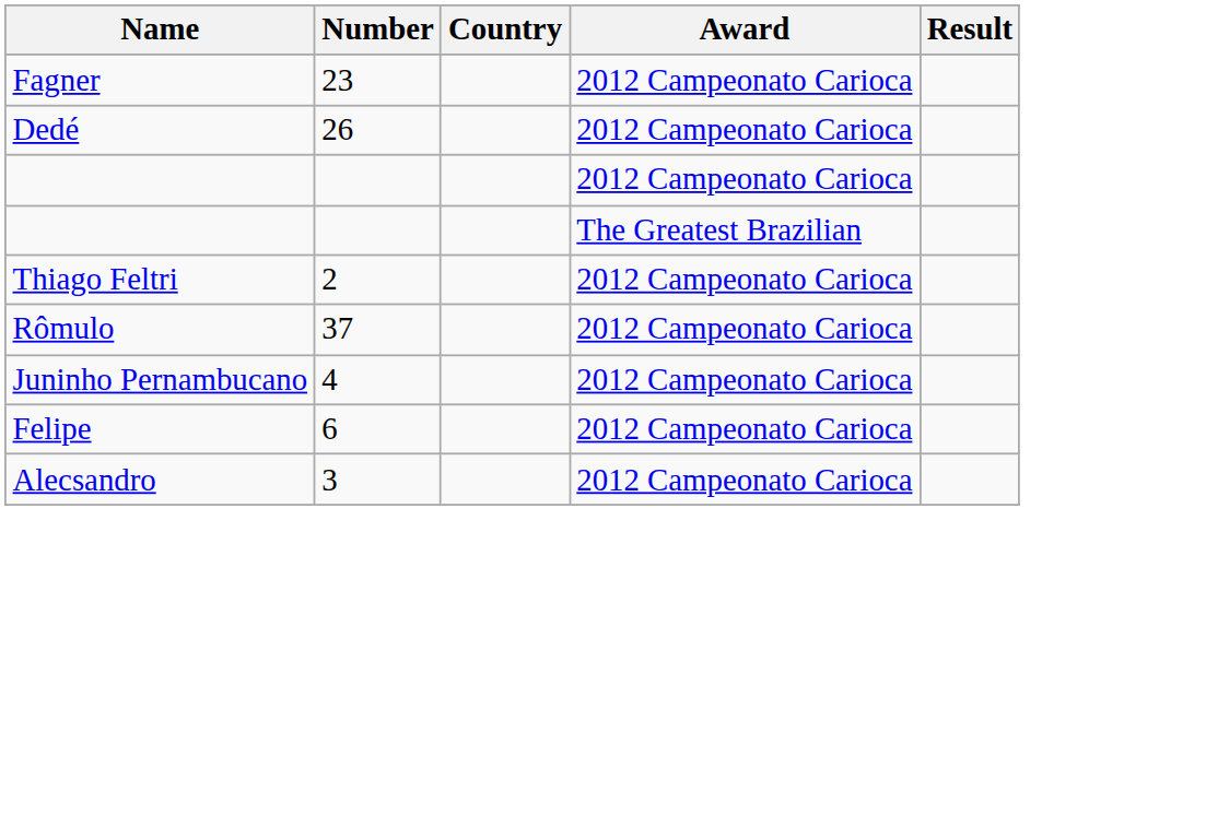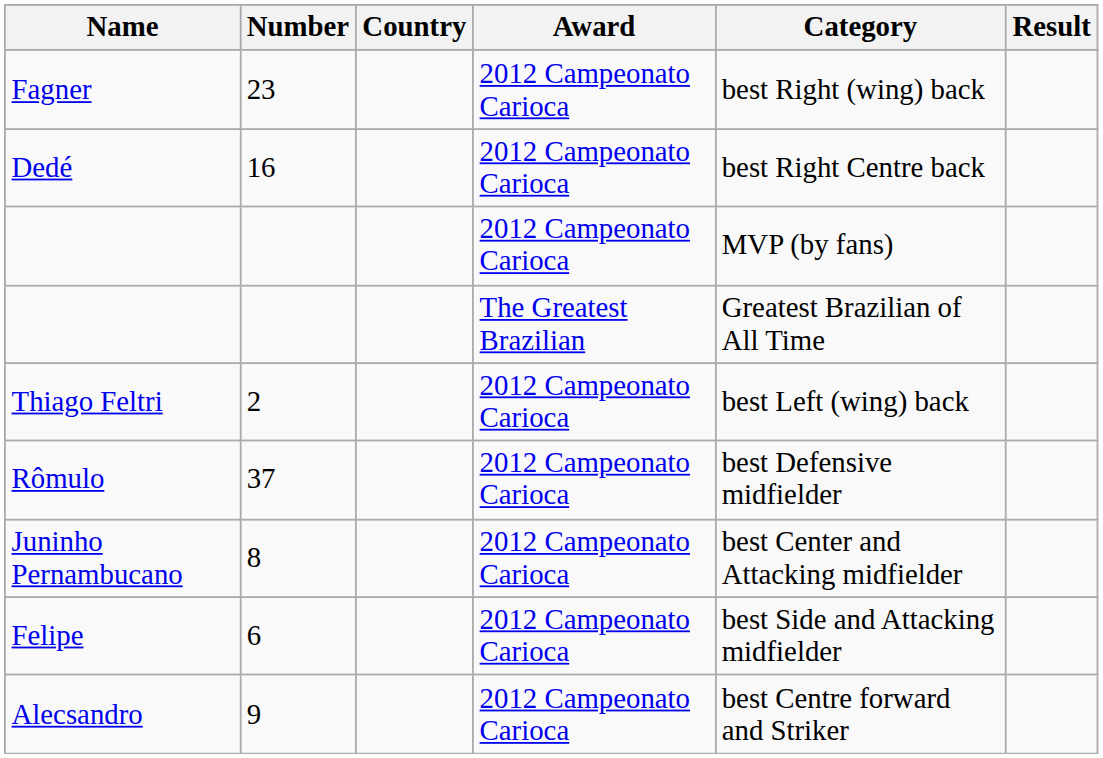 <table class="wikitable sortable">
 <tr>
 <th>Name</th>
 <th>Number</th>
 <th>Country</th>
 <th>Award</th>
+<th>Category</th>
 <th>Result</th>
 </tr>
 <tr>
 <td><a href='#'>Fagner</a></td>
 <td>23</td>
 <td></td>
 <td><a href='#'>2012 Campeonato Carioca</a></td>
+<td>best Right (wing) back</td>
 <td></td>
 </tr>
 <tr>
 <td><a href='#'>Dedé</a></td>
-<td>26</td>
+<td>16</td>
 <td></td>
 <td><a href='#'>2012 Campeonato Carioca</a></td>
+<td>best Right Centre back</td>
 <td></td>
 </tr>
 <tr>
 <td></td>
 <td></td>
 <td></td>
 <td><a href='#'>2012 Campeonato Carioca</a></td>
+<td>MVP (by fans)</td>
 <td></td>
 </tr>
 <tr>
 <td></td>
 <td></td>
 <td></td>
 <td><a href='#'>The Greatest Brazilian</a></td>
+<td>Greatest Brazilian of All Time</td>
 <td></td>
 </tr>
 <tr>
 <td><a href='#'>Thiago Feltri</a></td>
 <td>2</td>
 <td></td>
 <td><a href='#'>2012 Campeonato Carioca</a></td>
+<td>best Left (wing) back</td>
 <td></td>
 </tr>
 <tr>
 <td><a href='#'>Rômulo</a></td>
 <td>37</td>
 <td></td>
 <td><a href='#'>2012 Campeonato Carioca</a></td>
+<td>best Defensive midfielder</td>
 <td></td>
 </tr>
 <tr>
 <td><a href='#'>Juninho Pernambucano</a></td>
-<td>4</td>
+<td>8</td>
 <td></td>
 <td><a href='#'>2012 Campeonato Carioca</a></td>
+<td>best Center and Attacking midfielder</td>
 <td></td>
 </tr>
 <tr>
 <td><a href='#'>Felipe</a></td>
 <td>6</td>
 <td></td>
 <td><a href='#'>2012 Campeonato Carioca</a></td>
+<td>best Side and Attacking midfielder</td>
 <td></td>
 </tr>
 <tr>
 <td><a href='#'>Alecsandro</a></td>
-<td>3</td>
+<td>9</td>
 <td></td>
 <td><a href='#'>2012 Campeonato Carioca</a></td>
+<td>best Centre forward and Striker</td>
 <td></td>
 </tr>
 </table>
